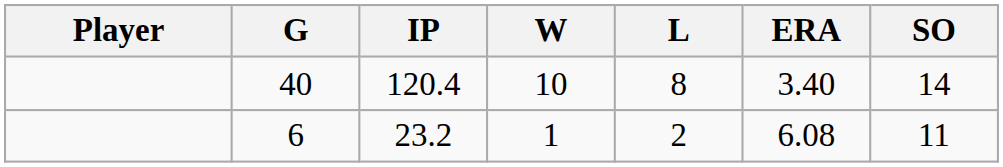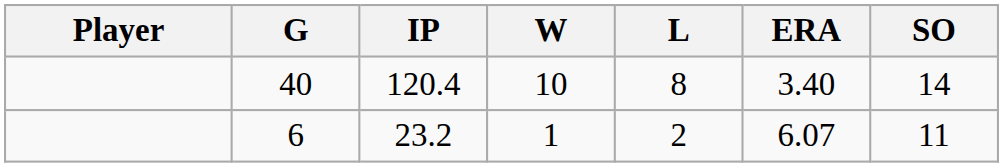 <table class="wikitable sortable">
 <tr>
 <th bgcolor="#DDDDFF" width="16%">Player</th>
 <th bgcolor="#DDDDFF" width="9%">G</th>
 <th bgcolor="#DDDDFF" width="9%">IP</th>
 <th bgcolor="#DDDDFF" width="9%">W</th>
 <th bgcolor="#DDDDFF" width="9%">L</th>
 <th bgcolor="#DDDDFF" width="9%">ERA</th>
 <th bgcolor="#DDDDFF" width="9%">SO</th>
 </tr>
 <tr align="center">
 <td></td>
 <td>40</td>
 <td>120.4</td>
 <td>10</td>
 <td>8</td>
 <td>3.40</td>
 <td>14</td>
 </tr>
 <tr align="center">
 <td></td>
 <td>6</td>
 <td>23.2</td>
 <td>1</td>
 <td>2</td>
-<td>6.08</td>
+<td>6.07</td>
 <td>11</td>
 </tr>
 </table>
